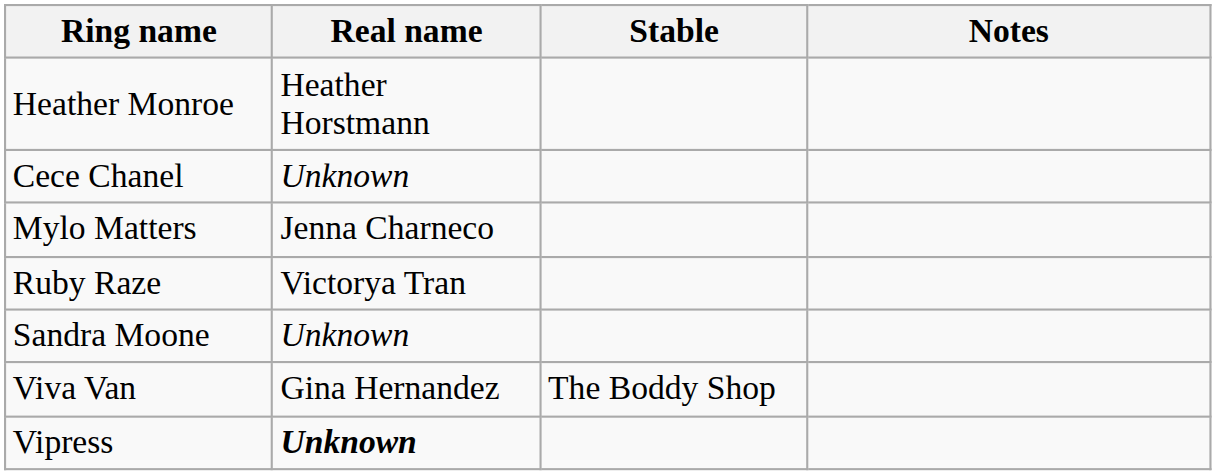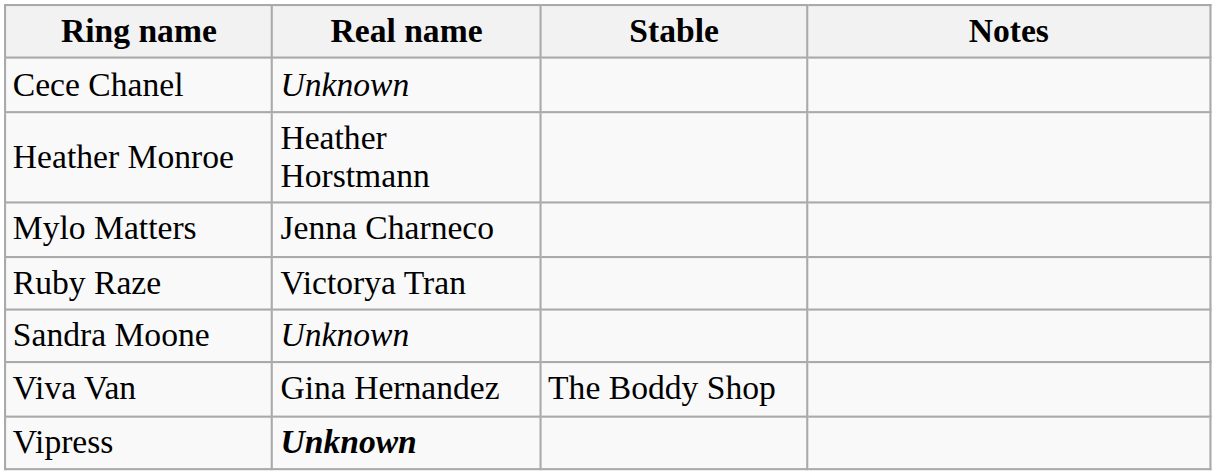 <table class="wikitable sortable" style="width:65%;">
 <tr>
 <th width=20%>Ring name</th>
 <th width=20%>Real name</th>
 <th width=20%>Stable</th>
 <th width=30%>Notes</th>
 </tr>
 <tr>
-<td>Heather Monroe</td>
-<td>Heather Horstmann</td>
+<td>Cece Chanel</td>
+<td><em>Unknown</em></td>
 <td></td>
 <td></td>
 </tr>
 <tr>
-<td>Cece Chanel</td>
-<td><em>Unknown</em></td>
+<td>Heather Monroe</td>
+<td>Heather Horstmann</td>
 <td></td>
 <td></td>
 </tr>
 <tr>
 <td>Mylo Matters</td>
 <td>Jenna Charneco</td>
 <td></td>
 <td></td>
 </tr>
 <tr>
 <td>Ruby Raze</td>
 <td>Victorya Tran</td>
 <td></td>
 <td></td>
 </tr>
 <tr>
 <td>Sandra Moone</td>
 <td><em>Unknown</em></td>
 <td></td>
 <td></td>
 </tr>
 <tr>
 <td>Viva Van</td>
 <td>Gina Hernandez</td>
 <td>The Boddy Shop</td>
 <td></td>
 </tr>
 <tr>
 <td>Vipress</td>
 <td><strong><em>Unknown</em></strong></td>
 <td></td>
 <td></td>
 </tr>
 </table>
